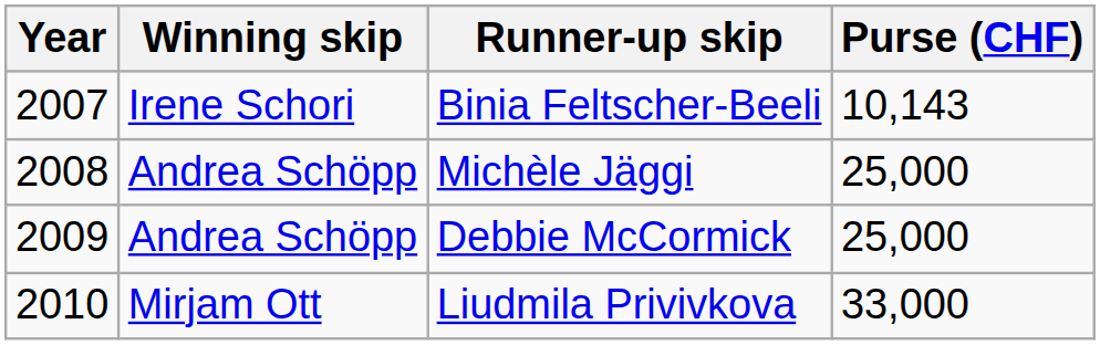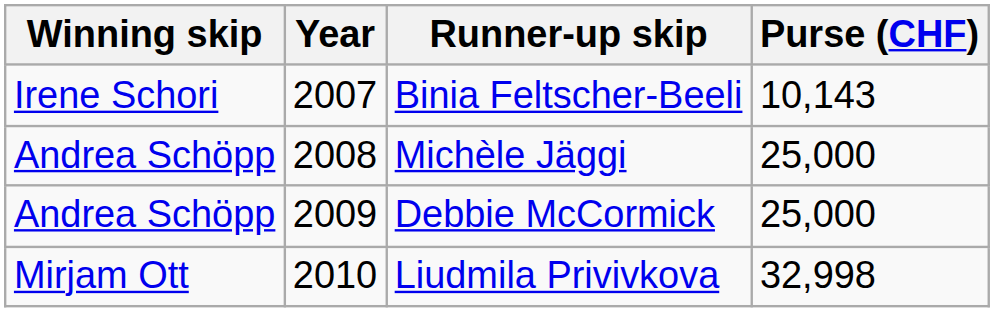 <table class="wikitable">
 <tr>
+<th>Winning skip</th>
 <th>Year</th>
-<th>Winning skip</th>
 <th>Runner-up skip</th>
 <th>Purse (<a href='#'>CHF</a>)</th>
 </tr>
 <tr>
+<td> <a href='#'>Irene Schori</a></td>
 <td>2007</td>
-<td> <a href='#'>Irene Schori</a></td>
 <td> <a href='#'>Binia Feltscher-Beeli</a></td>
 <td>10,143</td>
 </tr>
 <tr>
+<td> <a href='#'>Andrea Schöpp</a></td>
 <td>2008</td>
-<td> <a href='#'>Andrea Schöpp</a></td>
 <td> <a href='#'>Michèle Jäggi</a></td>
 <td>25,000</td>
 </tr>
 <tr>
+<td> <a href='#'>Andrea Schöpp</a></td>
 <td>2009</td>
-<td> <a href='#'>Andrea Schöpp</a></td>
 <td> <a href='#'>Debbie McCormick</a></td>
 <td>25,000</td>
 </tr>
 <tr>
+<td> <a href='#'>Mirjam Ott</a></td>
 <td>2010</td>
-<td> <a href='#'>Mirjam Ott</a></td>
 <td> <a href='#'>Liudmila Privivkova</a></td>
-<td>33,000</td>
+<td>32,998</td>
 </tr>
 </table>
